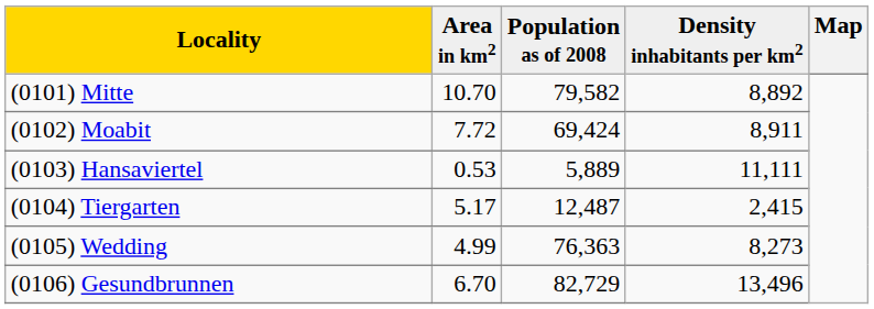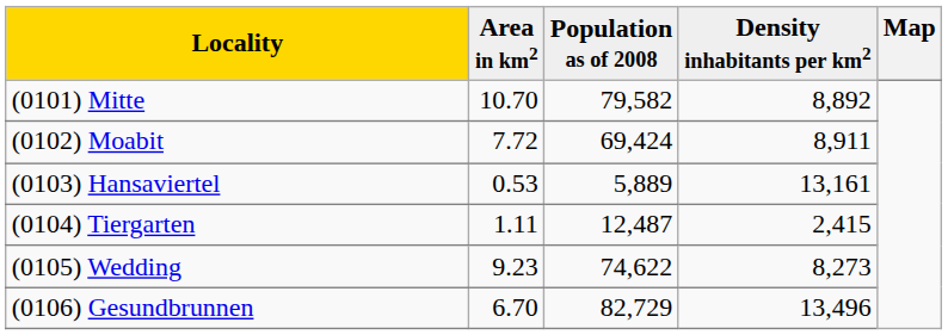 <table class="sortable wikitable" style="float:left;">
 <tr>
 <th style="background:gold;">Locality</th>
 <th style="background:#efefef;">Area <br><small>in km<sup>2</sup></small></th>
 <th style="background:#efefef;">Population <br><small>as of 2008</small></th>
 <th style="background:#efefef;">Density <small><br>inhabitants per km<sup>2</sup></small></th>
 <th rowspan"7"  style="border-bottom:1px solid gray; vertical-align:top;" class="unsortable">Map</th>
 </tr>
 <tr>
 <td style="border-bottom:1px solid gray;"> (0101) <a href='#'>Mitte</a></td>
 <td style="border-bottom:1px solid gray; text-align:right;">10.70</td>
 <td style="border-bottom:1px solid gray; text-align:right;">79,582</td>
 <td style="border-bottom:1px solid gray; text-align:right;">8,892</td>
 <td rowspan="6"></td>
 </tr>
 <tr>
 <td style="border-bottom:1px solid gray;"> (0102) <a href='#'>Moabit</a></td>
 <td style="border-bottom:1px solid gray; text-align:right;">7.72</td>
 <td style="border-bottom:1px solid gray; text-align:right;">69,424</td>
 <td style="border-bottom:1px solid gray; text-align:right;">8,911</td>
 </tr>
 <tr>
 <td style="border-bottom:1px solid gray;"> (0103) <a href='#'>Hansaviertel</a></td>
 <td style="border-bottom:1px solid gray; text-align:right;">0.53</td>
 <td style="border-bottom:1px solid gray; text-align:right;">5,889</td>
-<td style="border-bottom:1px solid gray; text-align:right;">11,111</td>
+<td style="border-bottom:1px solid gray; text-align:right;">13,161</td>
 </tr>
 <tr>
 <td style="border-bottom:1px solid gray;"> (0104) <a href='#'>Tiergarten</a></td>
-<td style="border-bottom:1px solid gray; text-align:right;">5.17</td>
+<td style="border-bottom:1px solid gray; text-align:right;">1.11</td>
 <td style="border-bottom:1px solid gray; text-align:right;">12,487</td>
 <td style="border-bottom:1px solid gray; text-align:right;">2,415</td>
 </tr>
 <tr>
 <td style="border-bottom:1px solid gray;"> (0105) <a href='#'>Wedding</a></td>
-<td style="border-bottom:1px solid gray; text-align:right;">4.99</td>
-<td style="border-bottom:1px solid gray; text-align:right;">76,363</td>
+<td style="border-bottom:1px solid gray; text-align:right;">9.23</td>
+<td style="border-bottom:1px solid gray; text-align:right;">74,622</td>
 <td style="border-bottom:1px solid gray; text-align:right;">8,273</td>
 </tr>
 <tr>
 <td style="border-bottom:1px solid gray;"> (0106) <a href='#'>Gesundbrunnen</a>                                </td>
 <td style="border-bottom:1px solid gray; text-align:right;">6.70</td>
 <td style="border-bottom:1px solid gray; text-align:right;">82,729</td>
 <td style="border-bottom:1px solid gray; text-align:right;">13,496</td>
 </tr>
 </table>
